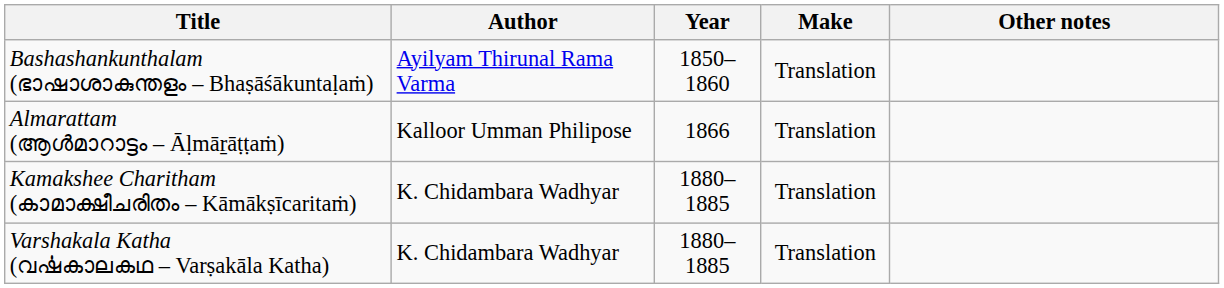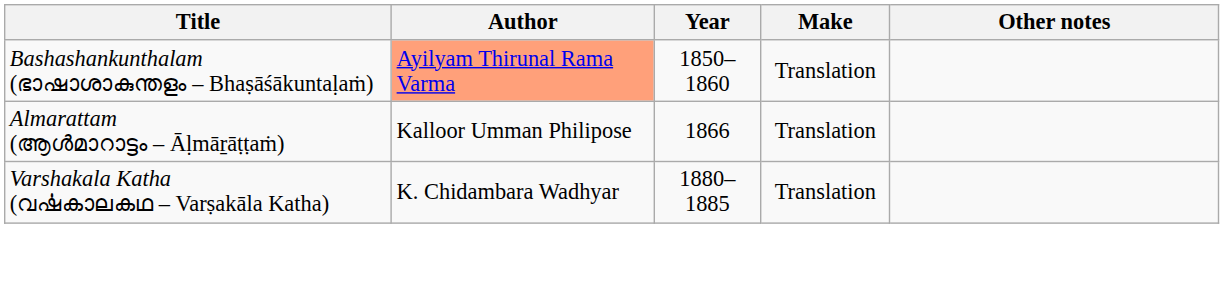 <table class="wikitable">
 <tr>
 <th style="width: 320px;">Title</th>
 <th style="width: 220px;">Author</th>
 <th style="width: 80px;">Year</th>
 <th style="width: 90px;">Make</th>
 <th class="unsortable" style="width: 300px;">Other notes</th>
 </tr>
 <tr>
 <td><em>Bashashankunthalam</em><br>(ഭാഷാശാകുന്തളം – Bhaṣāśākuntaḷaṁ)</td>
-<td><a href='#'>Ayilyam Thirunal Rama Varma</a></td>
+<td style="background: lightsalmon;"><a href='#'>Ayilyam Thirunal Rama Varma</a></td>
 <td style="text-align: center;">1850–1860</td>
 <td style="text-align: center;">Translation</td>
 <td></td>
 </tr>
 <tr>
 <td><em>Almarattam</em><br>(ആൾമാറാട്ടം – Āḷmāṟāṭṭaṁ)</td>
 <td>Kalloor Umman Philipose</td>
 <td style="text-align: center;">1866</td>
 <td style="text-align: center;">Translation</td>
 <td></td>
 </tr>
 <tr>
-<td><em>Kamakshee Charitham</em><br>(കാമാക്ഷീചരിതം – Kāmākṣīcaritaṁ)</td>
-<td>K. Chidambara Wadhyar</td>
-<td style="text-align: center;">1880–1885</td>
-<td style="text-align: center;">Translation</td>
-<td></td>
-</tr>
-<tr>
 <td><em>Varshakala Katha</em><br>(വൎഷകാലകഥ – Varṣakāla Katha)</td>
 <td>K. Chidambara Wadhyar</td>
 <td style="text-align: center;">1880–1885</td>
 <td style="text-align: center;">Translation</td>
 <td></td>
 </tr>
 </table>
